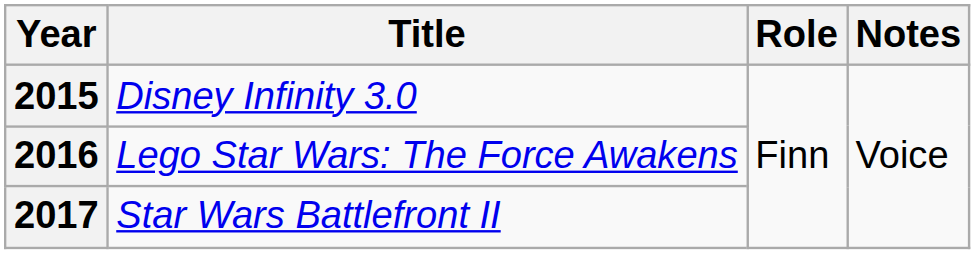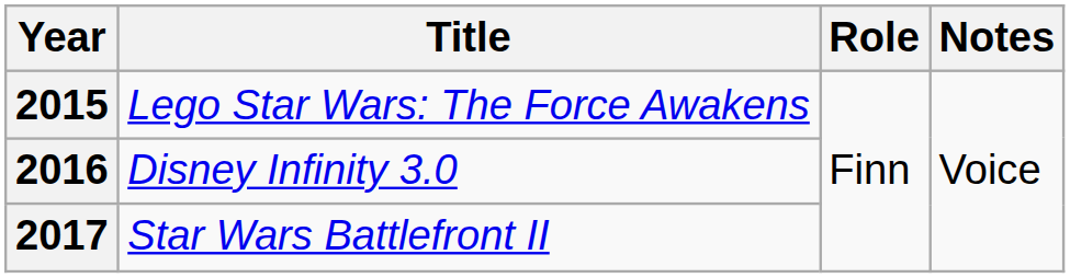 <table class="wikitable plainrowheaders sortable">
 <tr>
 <th scope="col">Year</th>
 <th scope="col">Title</th>
 <th scope="col">Role</th>
 <th scope="col" class="unsortable">Notes</th>
 </tr>
 <tr>
 <th scope="row">2015</th>
-<td><em><a href='#'>Disney Infinity 3.0</a></em></td>
+<td><em><a href='#'>Lego Star Wars: The Force Awakens</a></em></td>
 <td rowspan="3">Finn</td>
 <td rowspan="3">Voice</td>
 </tr>
 <tr>
 <th scope="row">2016</th>
-<td><em><a href='#'>Lego Star Wars: The Force Awakens</a></em></td>
+<td><em><a href='#'>Disney Infinity 3.0</a></em></td>
 </tr>
 <tr>
 <th scope="row">2017</th>
 <td><a href='#'><em>Star Wars Battlefront II</em></a></td>
 </tr>
 </table>
